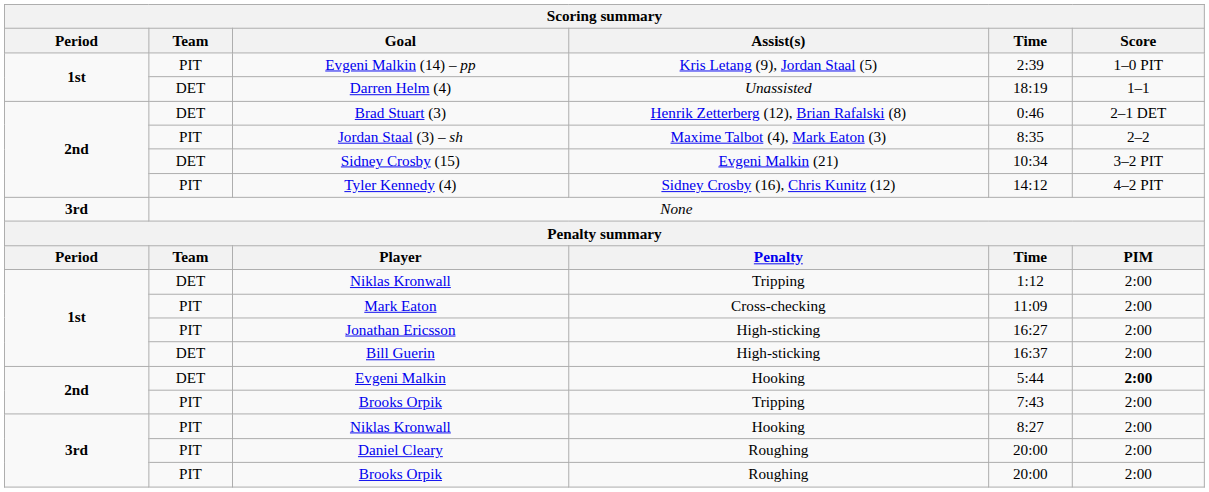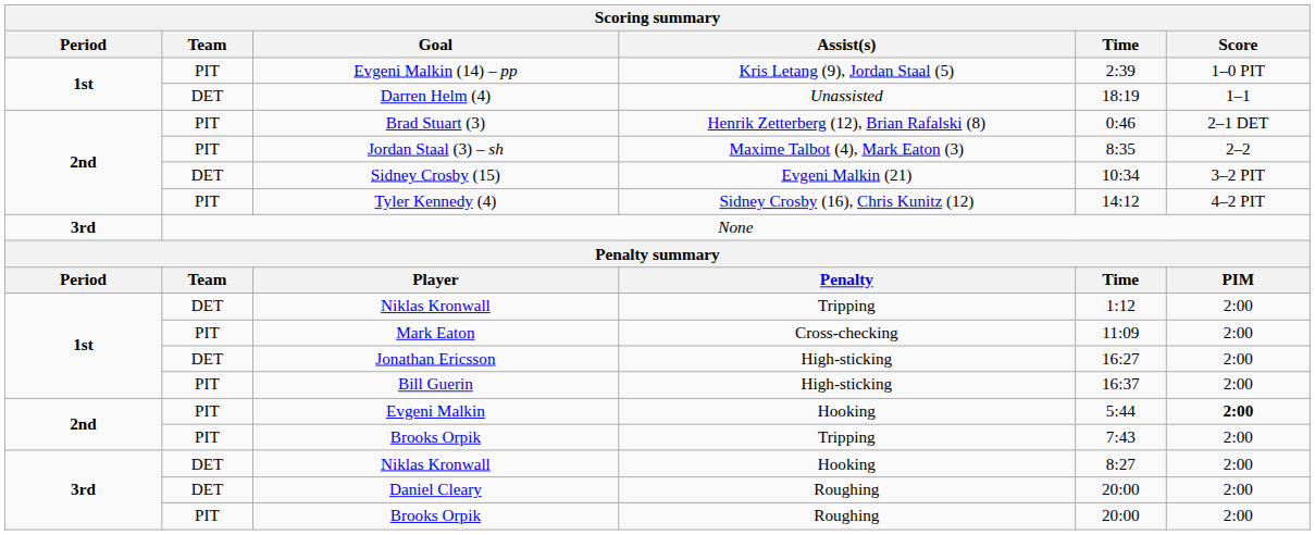 <table width="100%" class="wikitable" style="text-align:center">
 <tr>
 <th colspan="6">Scoring summary</th>
 </tr>
 <tr>
 <th width="12%">Period</th>
 <th width="7%">Team</th>
 <th width="28%">Goal</th>
 <th width="35%">Assist(s)</th>
 <th width="7%">Time</th>
 <th width="11%">Score</th>
 </tr>
 <tr>
 <td rowspan="2"><strong>1st</strong></td>
 <td>PIT</td>
 <td><a href='#'>Evgeni Malkin</a> (14) – <em>pp</em></td>
 <td><a href='#'>Kris Letang</a> (9), <a href='#'>Jordan Staal</a> (5)</td>
 <td>2:39</td>
 <td>1–0 PIT</td>
 </tr>
 <tr>
 <td>DET</td>
 <td><a href='#'>Darren Helm</a> (4)</td>
 <td><em>Unassisted</em></td>
 <td>18:19</td>
 <td>1–1</td>
 </tr>
 <tr>
 <td rowspan="4"><strong>2nd</strong></td>
-<td>DET</td>
+<td>PIT</td>
 <td><a href='#'>Brad Stuart</a> (3)</td>
 <td><a href='#'>Henrik Zetterberg</a> (12), <a href='#'>Brian Rafalski</a> (8)</td>
 <td>0:46</td>
 <td>2–1 DET</td>
 </tr>
 <tr>
 <td>PIT</td>
 <td><a href='#'>Jordan Staal</a> (3) – <em>sh</em></td>
 <td><a href='#'>Maxime Talbot</a> (4), <a href='#'>Mark Eaton</a> (3)</td>
 <td>8:35</td>
 <td>2–2</td>
 </tr>
 <tr>
 <td>DET</td>
 <td><a href='#'>Sidney Crosby</a> (15)</td>
 <td><a href='#'>Evgeni Malkin</a> (21)</td>
 <td>10:34</td>
 <td>3–2 PIT</td>
 </tr>
 <tr>
 <td>PIT</td>
 <td><a href='#'>Tyler Kennedy</a> (4)</td>
 <td><a href='#'>Sidney Crosby</a> (16), <a href='#'>Chris Kunitz</a> (12)</td>
 <td>14:12</td>
 <td>4–2 PIT</td>
 </tr>
 <tr>
 <td><strong>3rd</strong></td>
 <td colspan="5"><em>None</em></td>
 </tr>
 <tr>
 <th colspan="6">Penalty summary</th>
 </tr>
 <tr>
 <th width="12%">Period</th>
 <th width="7%">Team</th>
 <th width="28%">Player</th>
 <th width="35%"><a href='#'>Penalty</a></th>
 <th width="7%">Time</th>
 <th width="11%">PIM</th>
 </tr>
 <tr>
 <td rowspan="4"><strong>1st</strong></td>
 <td>DET</td>
 <td><a href='#'>Niklas Kronwall</a></td>
 <td>Tripping</td>
 <td>1:12</td>
 <td>2:00</td>
 </tr>
 <tr>
 <td>PIT</td>
 <td><a href='#'>Mark Eaton</a></td>
 <td>Cross-checking</td>
 <td>11:09</td>
 <td>2:00</td>
 </tr>
 <tr>
-<td>PIT</td>
+<td>DET</td>
 <td><a href='#'>Jonathan Ericsson</a></td>
 <td>High-sticking</td>
 <td>16:27</td>
 <td>2:00</td>
 </tr>
 <tr>
-<td>DET</td>
+<td>PIT</td>
 <td><a href='#'>Bill Guerin</a></td>
 <td>High-sticking</td>
 <td>16:37</td>
 <td>2:00</td>
 </tr>
 <tr>
 <td rowspan="2"><strong>2nd</strong></td>
-<td>DET</td>
+<td>PIT</td>
 <td><a href='#'>Evgeni Malkin</a></td>
 <td>Hooking</td>
 <td>5:44</td>
 <td><strong>2:00</strong></td>
 </tr>
 <tr>
 <td>PIT</td>
 <td><a href='#'>Brooks Orpik</a></td>
 <td>Tripping</td>
 <td>7:43</td>
 <td>2:00</td>
 </tr>
 <tr>
 <td rowspan="3"><strong>3rd</strong></td>
-<td>PIT</td>
+<td>DET</td>
 <td><a href='#'>Niklas Kronwall</a></td>
 <td>Hooking</td>
 <td>8:27</td>
 <td>2:00</td>
 </tr>
 <tr>
-<td>PIT</td>
+<td>DET</td>
 <td><a href='#'>Daniel Cleary</a></td>
 <td>Roughing</td>
 <td>20:00</td>
 <td>2:00</td>
 </tr>
 <tr>
 <td>PIT</td>
 <td><a href='#'>Brooks Orpik</a></td>
 <td>Roughing</td>
 <td>20:00</td>
 <td>2:00</td>
 </tr>
 </table>
